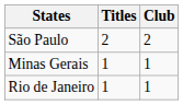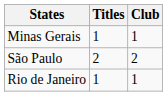 <table class="wikitable">
 <tr>
 <th>States</th>
 <th>Titles</th>
 <th>Club</th>
 </tr>
 <tr>
+<td>Minas Gerais</td>
+<td>1</td>
+<td>1</td>
+</tr>
+<tr>
 <td>São Paulo</td>
 <td>2</td>
 <td>2</td>
-</tr>
-<tr>
-<td>Minas Gerais</td>
-<td>1</td>
-<td>1</td>
 </tr>
 <tr>
 <td>Rio de Janeiro</td>
 <td>1</td>
 <td>1</td>
 </tr>
 </table>
